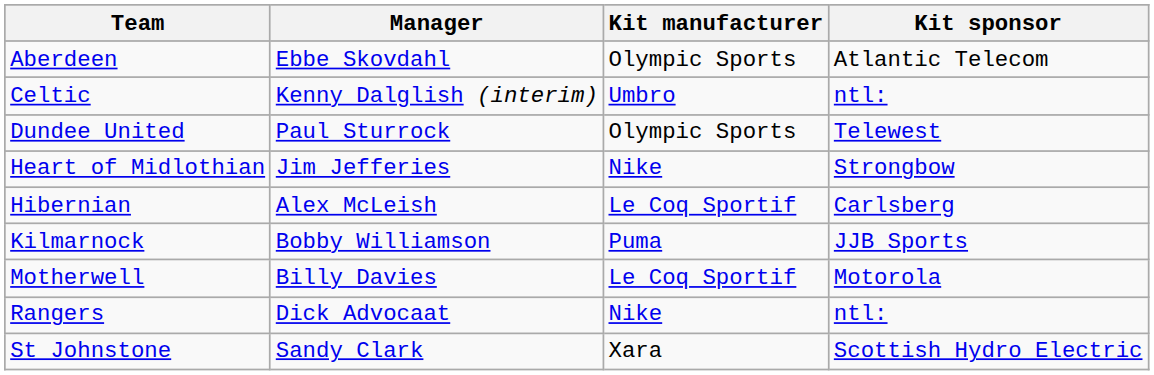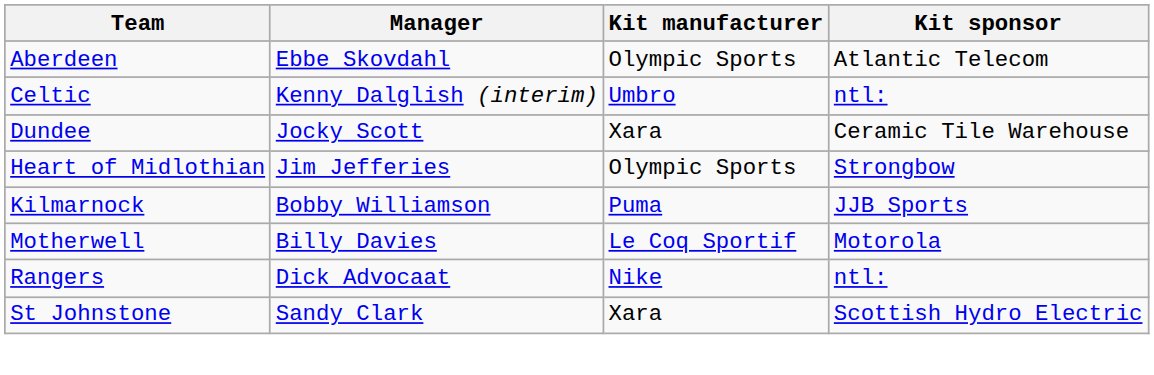 <table class="wikitable sortable">
 <tr>
 <th>Team</th>
 <th>Manager</th>
 <th>Kit manufacturer</th>
 <th>Kit sponsor</th>
 </tr>
 <tr>
 <td><a href='#'>Aberdeen</a></td>
 <td> <a href='#'>Ebbe Skovdahl</a></td>
 <td>Olympic Sports</td>
 <td>Atlantic Telecom</td>
 </tr>
 <tr>
 <td><a href='#'>Celtic</a></td>
 <td> <a href='#'>Kenny Dalglish</a> <em>(interim)</em></td>
 <td><a href='#'>Umbro</a></td>
 <td><a href='#'>ntl:</a></td>
 </tr>
 <tr>
-<td><a href='#'>Dundee United</a></td>
-<td> <a href='#'>Paul Sturrock</a></td>
-<td>Olympic Sports</td>
-<td><a href='#'>Telewest</a></td>
+<td><a href='#'>Dundee</a></td>
+<td> <a href='#'>Jocky Scott</a></td>
+<td>Xara</td>
+<td>Ceramic Tile Warehouse</td>
 </tr>
 <tr>
 <td><a href='#'>Heart of Midlothian</a></td>
 <td> <a href='#'>Jim Jefferies</a></td>
-<td><a href='#'>Nike</a></td>
+<td>Olympic Sports</td>
 <td><a href='#'>Strongbow</a></td>
-</tr>
-<tr>
-<td><a href='#'>Hibernian</a></td>
-<td> <a href='#'>Alex McLeish</a></td>
-<td><a href='#'>Le Coq Sportif</a></td>
-<td><a href='#'>Carlsberg</a></td>
 </tr>
 <tr>
 <td><a href='#'>Kilmarnock</a></td>
 <td> <a href='#'>Bobby Williamson</a></td>
 <td><a href='#'>Puma</a></td>
 <td><a href='#'>JJB Sports</a></td>
 </tr>
 <tr>
 <td><a href='#'>Motherwell</a></td>
 <td> <a href='#'>Billy Davies</a></td>
 <td><a href='#'>Le Coq Sportif</a></td>
 <td><a href='#'>Motorola</a></td>
 </tr>
 <tr>
 <td><a href='#'>Rangers</a></td>
 <td> <a href='#'>Dick Advocaat</a></td>
 <td><a href='#'>Nike</a></td>
 <td><a href='#'>ntl:</a></td>
 </tr>
 <tr>
 <td><a href='#'>St Johnstone</a></td>
 <td> <a href='#'>Sandy Clark</a></td>
 <td>Xara</td>
 <td><a href='#'>Scottish Hydro Electric</a></td>
 </tr>
 </table>
